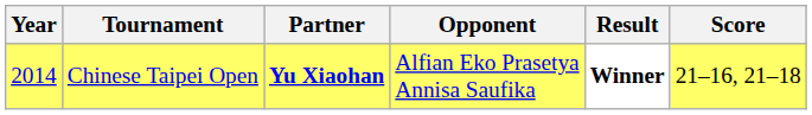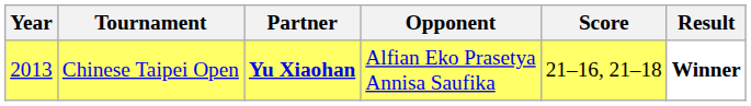 <table class="sortable wikitable" style="font-size: 90%;">
 <tr>
 <th>Year</th>
 <th>Tournament</th>
 <th>Partner</th>
 <th>Opponent</th>
+<th>Score</th>
 <th>Result</th>
-<th>Score</th>
 </tr>
 <tr style="background:#FFFF67">
-<td align="center"><a href='#'>2014</a></td>
+<td align="center"><a href='#'>2013</a></td>
 <td align="left"><a href='#'>Chinese Taipei Open</a></td>
 <td align="left"><strong> <a href='#'>Yu Xiaohan</a></strong></td>
 <td align="left"> <a href='#'>Alfian Eko Prasetya</a><br> <a href='#'>Annisa Saufika</a></td>
+<td align="left">21–16, 21–18</td>
 <td style="text-align:left; background:white"> <strong>Winner</strong></td>
-<td align="left">21–16, 21–18</td>
 </tr>
 </table>
